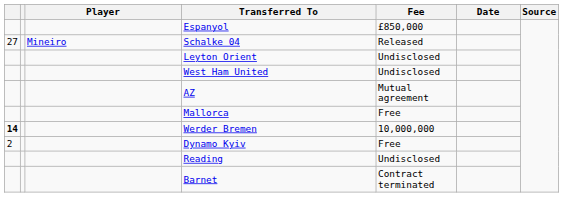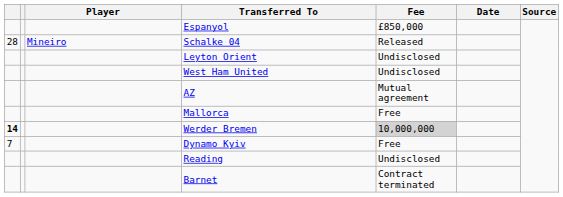 <table class="wikitable plainrowheaders sortable" style="font-size:95%">
 <tr>
 <th></th>
 <th></th>
 <th scope="col" style="width:200px;">Player</th>
 <th scope="col" style="width:250px;">Transferred To</th>
 <th scope="col" style="width:100px;">Fee</th>
 <th scope="col" style="width:78px;">Date</th>
 <th>Source</th>
 </tr>
 <tr>
 <td></td>
 <td></td>
 <td></td>
 <td><a href='#'>Espanyol</a></td>
 <td>£850,000</td>
 <td></td>
 </tr>
 <tr>
-<td>27</td>
+<td>28</td>
 <td></td>
 <td> <a href='#'>Mineiro</a></td>
 <td><a href='#'>Schalke 04</a></td>
 <td>Released</td>
 <td></td>
 </tr>
 <tr>
 <td></td>
 <td></td>
 <td></td>
 <td><a href='#'>Leyton Orient</a></td>
 <td>Undisclosed</td>
 <td></td>
 </tr>
 <tr>
 <td></td>
 <td></td>
 <td></td>
 <td><a href='#'>West Ham United</a></td>
 <td>Undisclosed</td>
 <td></td>
 </tr>
 <tr>
 <td></td>
 <td></td>
 <td></td>
 <td><a href='#'>AZ</a></td>
 <td>Mutual agreement</td>
 <td></td>
 </tr>
 <tr>
 <td></td>
 <td></td>
 <td></td>
 <td><a href='#'>Mallorca</a></td>
 <td>Free</td>
 <td></td>
 </tr>
 <tr>
 <td><strong>14</strong></td>
 <td></td>
 <td></td>
 <td><a href='#'>Werder Bremen</a></td>
-<td>10,000,000</td>
+<td style="background: lightgrey;">10,000,000</td>
 <td></td>
 </tr>
 <tr>
-<td>2</td>
+<td>7</td>
 <td></td>
 <td></td>
 <td><a href='#'>Dynamo Kyiv</a></td>
 <td>Free</td>
 <td></td>
 </tr>
 <tr>
 <td></td>
 <td></td>
 <td></td>
 <td><a href='#'>Reading</a></td>
 <td>Undisclosed</td>
 <td></td>
 </tr>
 <tr>
 <td></td>
 <td></td>
 <td></td>
 <td><a href='#'>Barnet</a></td>
 <td>Contract terminated</td>
 <td></td>
 </tr>
 </table>
